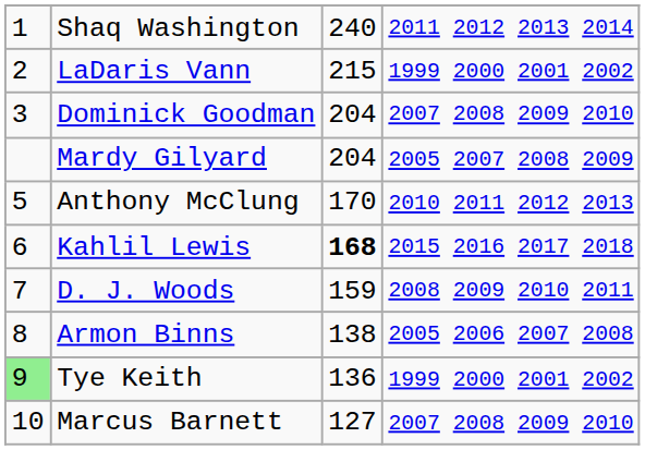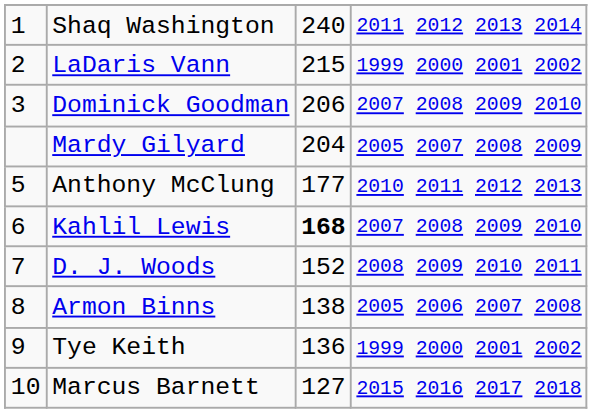 <table class="wikitable">
 <tr>
 </tr>
 <tr>
 <td>1</td>
 <td>Shaq Washington</td>
 <td>240</td>
 <td style="font-size:80%;"><a href='#'>2011</a> <a href='#'>2012</a> <a href='#'>2013</a> <a href='#'>2014</a></td>
 </tr>
 <tr>
 <td>2</td>
 <td><a href='#'>LaDaris Vann</a></td>
 <td>215</td>
 <td style="font-size:80%;"><a href='#'>1999</a> <a href='#'>2000</a> <a href='#'>2001</a> <a href='#'>2002</a></td>
 </tr>
 <tr>
 <td>3</td>
 <td><a href='#'>Dominick Goodman</a></td>
-<td>204</td>
+<td>206</td>
 <td style="font-size:80%;"><a href='#'>2007</a> <a href='#'>2008</a> <a href='#'>2009</a> <a href='#'>2010</a></td>
 </tr>
 <tr>
 <td></td>
 <td><a href='#'>Mardy Gilyard</a></td>
 <td>204</td>
 <td style="font-size:80%;"><a href='#'>2005</a> <a href='#'>2007</a> <a href='#'>2008</a> <a href='#'>2009</a></td>
 </tr>
 <tr>
 <td>5</td>
 <td>Anthony McClung</td>
-<td>170</td>
+<td>177</td>
 <td style="font-size:80%;"><a href='#'>2010</a> <a href='#'>2011</a> <a href='#'>2012</a> <a href='#'>2013</a></td>
 </tr>
 <tr>
 <td>6</td>
 <td><a href='#'>Kahlil Lewis</a></td>
 <td><strong>168</strong></td>
-<td style="font-size:80%;"><a href='#'>2015</a> <a href='#'>2016</a> <a href='#'>2017</a> <a href='#'>2018</a></td>
+<td style="font-size:80%;"><a href='#'>2007</a> <a href='#'>2008</a> <a href='#'>2009</a> <a href='#'>2010</a></td>
 </tr>
 <tr>
 <td>7</td>
 <td><a href='#'>D. J. Woods</a></td>
-<td>159</td>
+<td>152</td>
 <td style="font-size:80%;"><a href='#'>2008</a> <a href='#'>2009</a> <a href='#'>2010</a> <a href='#'>2011</a></td>
 </tr>
 <tr>
 <td>8</td>
 <td><a href='#'>Armon Binns</a></td>
 <td>138</td>
 <td style="font-size:80%;"><a href='#'>2005</a> <a href='#'>2006</a> <a href='#'>2007</a> <a href='#'>2008</a></td>
 </tr>
 <tr>
-<td style="background: lightgreen;">9</td>
+<td>9</td>
 <td>Tye Keith</td>
 <td>136</td>
 <td style="font-size:80%;"><a href='#'>1999</a> <a href='#'>2000</a> <a href='#'>2001</a> <a href='#'>2002</a></td>
 </tr>
 <tr>
 <td>10</td>
 <td>Marcus Barnett</td>
 <td>127</td>
-<td style="font-size:80%;"><a href='#'>2007</a> <a href='#'>2008</a> <a href='#'>2009</a> <a href='#'>2010</a></td>
+<td style="font-size:80%;"><a href='#'>2015</a> <a href='#'>2016</a> <a href='#'>2017</a> <a href='#'>2018</a></td>
 </tr>
 </table>
